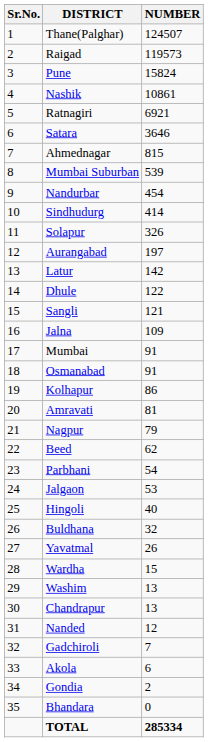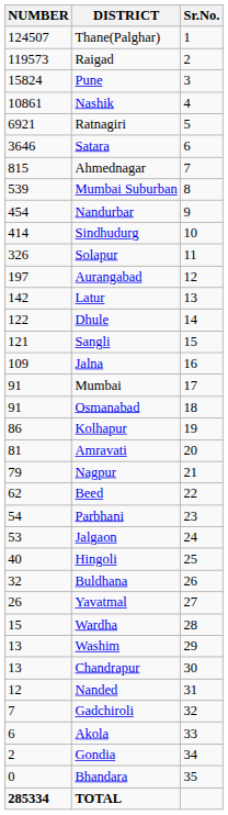 <table class="wikitable">
 <tr>
+<th><strong>NUMBER</strong></th>
+<th><strong>DISTRICT</strong></th>
 <th><strong>Sr.No</strong>.</th>
-<th><strong>DISTRICT</strong></th>
-<th><strong>NUMBER</strong></th>
 </tr>
 <tr>
+<td>124507</td>
+<td Thane district>Thane(Palghar)</td>
 <td>1</td>
-<td Thane district>Thane(Palghar)</td>
-<td>124507</td>
+</tr>
+<tr>
+<td>119573</td>
+<td Raigad district>Raigad</td>
+<td>2</td>
+</tr>
+<tr>
+<td>15824</td>
+<td><a href='#'>Pune</a></td>
+<td>3</td>
+</tr>
+<tr>
+<td>10861</td>
+<td><a href='#'>Nashik</a></td>
+<td>4</td>
+</tr>
+<tr>
+<td>6921</td>
+<td Ratnagiri district>Ratnagiri</td>
+<td>5</td>
+</tr>
+<tr>
+<td>3646</td>
+<td><a href='#'>Satara</a></td>
+<td>6</td>
+</tr>
+<tr>
+<td>815</td>
+<td Ahmednagar district>Ahmednagar</td>
+<td>7</td>
+</tr>
+<tr>
+<td>539</td>
+<td><a href='#'>Mumbai Suburban</a></td>
+<td>8</td>
+</tr>
+<tr>
+<td>454</td>
+<td><a href='#'>Nandurbar</a></td>
+<td>9</td>
+</tr>
+<tr>
+<td>414</td>
+<td><a href='#'>Sindhudurg</a></td>
+<td>10</td>
+</tr>
+<tr>
+<td>326</td>
+<td><a href='#'>Solapur</a></td>
+<td>11</td>
+</tr>
+<tr>
+<td>197</td>
+<td><a href='#'>Aurangabad</a></td>
+<td>12</td>
+</tr>
+<tr>
+<td>142</td>
+<td><a href='#'>Latur</a></td>
+<td>13</td>
+</tr>
+<tr>
+<td>122</td>
+<td><a href='#'>Dhule</a></td>
+<td>14</td>
+</tr>
+<tr>
+<td>121</td>
+<td><a href='#'>Sangli</a></td>
+<td>15</td>
+</tr>
+<tr>
+<td>109</td>
+<td><a href='#'>Jalna</a></td>
+<td>16</td>
+</tr>
+<tr>
+<td>91</td>
+<td>Mumbai</td>
+<td>17</td>
+</tr>
+<tr>
+<td>91</td>
+<td><a href='#'>Osmanabad</a></td>
+<td>18</td>
+</tr>
+<tr>
+<td>86</td>
+<td><a href='#'>Kolhapur</a></td>
+<td>19</td>
+</tr>
+<tr>
+<td>81</td>
+<td><a href='#'>Amravati</a></td>
+<td>20</td>
+</tr>
+<tr>
+<td>79</td>
+<td><a href='#'>Nagpur</a></td>
+<td>21</td>
+</tr>
+<tr>
+<td>62</td>
+<td><a href='#'>Beed</a></td>
+<td>22</td>
+</tr>
+<tr>
+<td>54</td>
+<td><a href='#'>Parbhani</a></td>
+<td>23</td>
+</tr>
+<tr>
+<td>53</td>
+<td><a href='#'>Jalgaon</a></td>
+<td>24</td>
+</tr>
+<tr>
+<td>40</td>
+<td><a href='#'>Hingoli</a></td>
+<td>25</td>
+</tr>
+<tr>
+<td>32</td>
+<td><a href='#'>Buldhana</a></td>
+<td>26</td>
+</tr>
+<tr>
+<td>26</td>
+<td><a href='#'>Yavatmal</a></td>
+<td>27</td>
+</tr>
+<tr>
+<td>15</td>
+<td><a href='#'>Wardha</a></td>
+<td>28</td>
+</tr>
+<tr>
+<td>13</td>
+<td><a href='#'>Washim</a></td>
+<td>29</td>
+</tr>
+<tr>
+<td>13</td>
+<td><a href='#'>Chandrapur</a></td>
+<td>30</td>
+</tr>
+<tr>
+<td>12</td>
+<td><a href='#'>Nanded</a></td>
+<td>31</td>
+</tr>
+<tr>
+<td>7</td>
+<td><a href='#'>Gadchiroli</a></td>
+<td>32</td>
+</tr>
+<tr>
+<td>6</td>
+<td><a href='#'>Akola</a></td>
+<td>33</td>
 </tr>
 <tr>
 <td>2</td>
-<td Raigad district>Raigad</td>
-<td>119573</td>
+<td><a href='#'>Gondia</a></td>
+<td>34</td>
 </tr>
 <tr>
-<td>3</td>
-<td><a href='#'>Pune</a></td>
-<td>15824</td>
+<td>0</td>
+<td><a href='#'>Bhandara</a></td>
+<td>35</td>
 </tr>
 <tr>
-<td>4</td>
-<td><a href='#'>Nashik</a></td>
-<td>10861</td>
-</tr>
-<tr>
-<td>5</td>
-<td Ratnagiri district>Ratnagiri</td>
-<td>6921</td>
-</tr>
-<tr>
-<td>6</td>
-<td><a href='#'>Satara</a></td>
-<td>3646</td>
-</tr>
-<tr>
-<td>7</td>
-<td Ahmednagar district>Ahmednagar</td>
-<td>815</td>
-</tr>
-<tr>
-<td>8</td>
-<td><a href='#'>Mumbai Suburban</a></td>
-<td>539</td>
-</tr>
-<tr>
-<td>9</td>
-<td><a href='#'>Nandurbar</a></td>
-<td>454</td>
-</tr>
-<tr>
-<td>10</td>
-<td><a href='#'>Sindhudurg</a></td>
-<td>414</td>
-</tr>
-<tr>
-<td>11</td>
-<td><a href='#'>Solapur</a></td>
-<td>326</td>
-</tr>
-<tr>
-<td>12</td>
-<td><a href='#'>Aurangabad</a></td>
-<td>197</td>
-</tr>
-<tr>
-<td>13</td>
-<td><a href='#'>Latur</a></td>
-<td>142</td>
-</tr>
-<tr>
-<td>14</td>
-<td><a href='#'>Dhule</a></td>
-<td>122</td>
-</tr>
-<tr>
-<td>15</td>
-<td><a href='#'>Sangli</a></td>
-<td>121</td>
-</tr>
-<tr>
-<td>16</td>
-<td><a href='#'>Jalna</a></td>
-<td>109</td>
-</tr>
-<tr>
-<td>17</td>
-<td>Mumbai</td>
-<td>91</td>
-</tr>
-<tr>
-<td>18</td>
-<td><a href='#'>Osmanabad</a></td>
-<td>91</td>
-</tr>
-<tr>
-<td>19</td>
-<td><a href='#'>Kolhapur</a></td>
-<td>86</td>
-</tr>
-<tr>
-<td>20</td>
-<td><a href='#'>Amravati</a></td>
-<td>81</td>
-</tr>
-<tr>
-<td>21</td>
-<td><a href='#'>Nagpur</a></td>
-<td>79</td>
-</tr>
-<tr>
-<td>22</td>
-<td><a href='#'>Beed</a></td>
-<td>62</td>
-</tr>
-<tr>
-<td>23</td>
-<td><a href='#'>Parbhani</a></td>
-<td>54</td>
-</tr>
-<tr>
-<td>24</td>
-<td><a href='#'>Jalgaon</a></td>
-<td>53</td>
-</tr>
-<tr>
-<td>25</td>
-<td><a href='#'>Hingoli</a></td>
-<td>40</td>
-</tr>
-<tr>
-<td>26</td>
-<td><a href='#'>Buldhana</a></td>
-<td>32</td>
-</tr>
-<tr>
-<td>27</td>
-<td><a href='#'>Yavatmal</a></td>
-<td>26</td>
-</tr>
-<tr>
-<td>28</td>
-<td><a href='#'>Wardha</a></td>
-<td>15</td>
-</tr>
-<tr>
-<td>29</td>
-<td><a href='#'>Washim</a></td>
-<td>13</td>
-</tr>
-<tr>
-<td>30</td>
-<td><a href='#'>Chandrapur</a></td>
-<td>13</td>
-</tr>
-<tr>
-<td>31</td>
-<td><a href='#'>Nanded</a></td>
-<td>12</td>
-</tr>
-<tr>
-<td>32</td>
-<td><a href='#'>Gadchiroli</a></td>
-<td>7</td>
-</tr>
-<tr>
-<td>33</td>
-<td><a href='#'>Akola</a></td>
-<td>6</td>
-</tr>
-<tr>
-<td>34</td>
-<td><a href='#'>Gondia</a></td>
-<td>2</td>
-</tr>
-<tr>
-<td>35</td>
-<td><a href='#'>Bhandara</a></td>
-<td>0</td>
-</tr>
-<tr>
+<td><strong>285334</strong></td>
+<td><strong>TOTAL</strong></td>
 <td></td>
-<td><strong>TOTAL</strong></td>
-<td><strong>285334</strong></td>
 </tr>
 </table>
